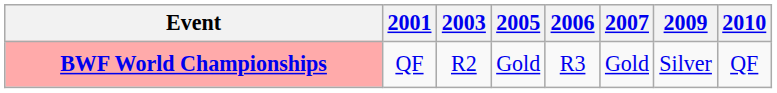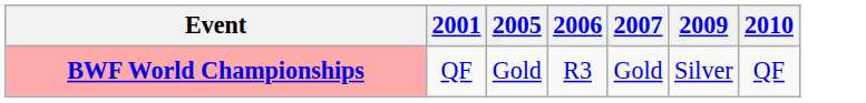 <table class="wikitable" style="font-size: 90%; text-align:center">
 <tr>
 <th>Event</th>
 <th><a href='#'>2001</a></th>
-<th><a href='#'>2003</a></th>
 <th><a href='#'>2005</a></th>
 <th><a href='#'>2006</a></th>
 <th><a href='#'>2007</a></th>
 <th><a href='#'>2009</a></th>
 <th><a href='#'>2010</a></th>
 </tr>
 <tr style="height: 30px;">
 <td bgcolor=FFAAAA style="width: 240px;align=left"><strong><a href='#'>BWF World Championships</a></strong></td>
 <td><a href='#'>QF</a></td>
-<td><a href='#'>R2</a></td>
 <td> <a href='#'>Gold</a></td>
 <td><a href='#'>R3</a></td>
 <td> <a href='#'>Gold</a></td>
 <td> <a href='#'>Silver</a></td>
 <td><a href='#'>QF</a></td>
 </tr>
 </table>
